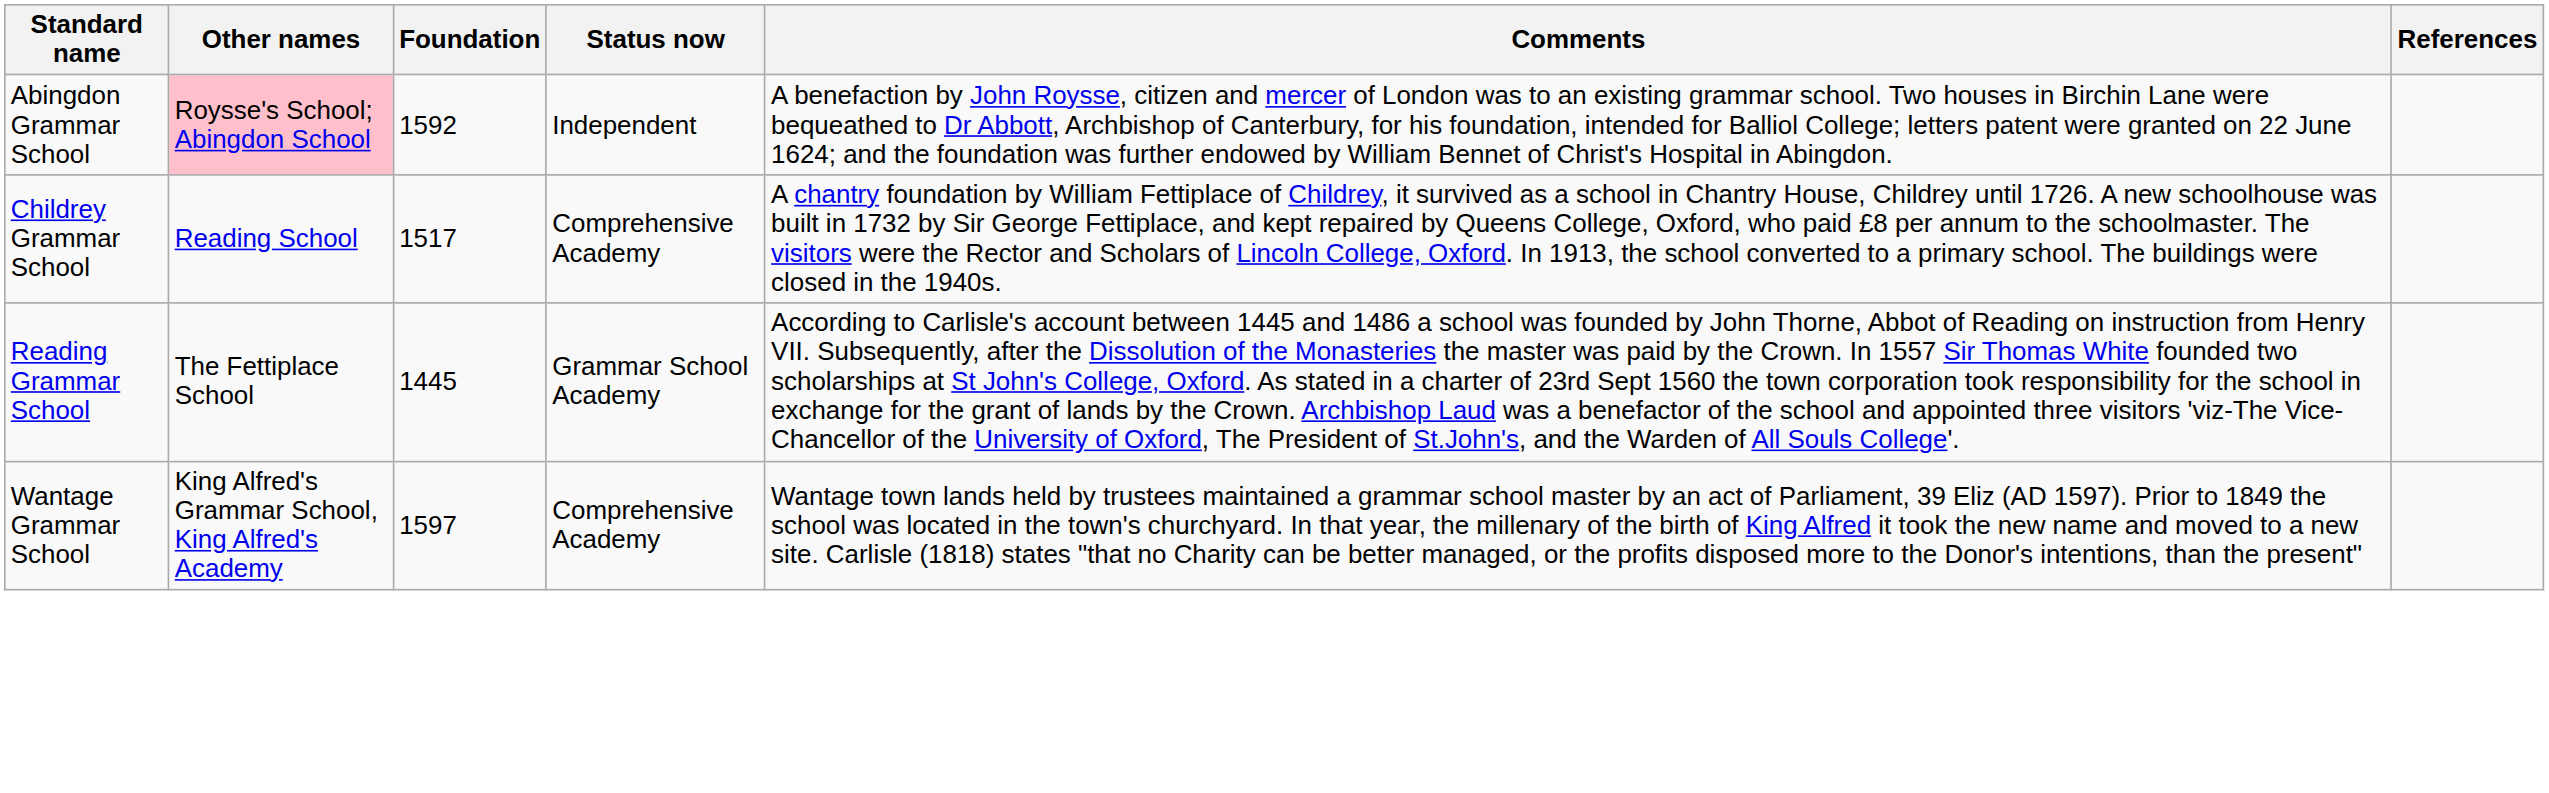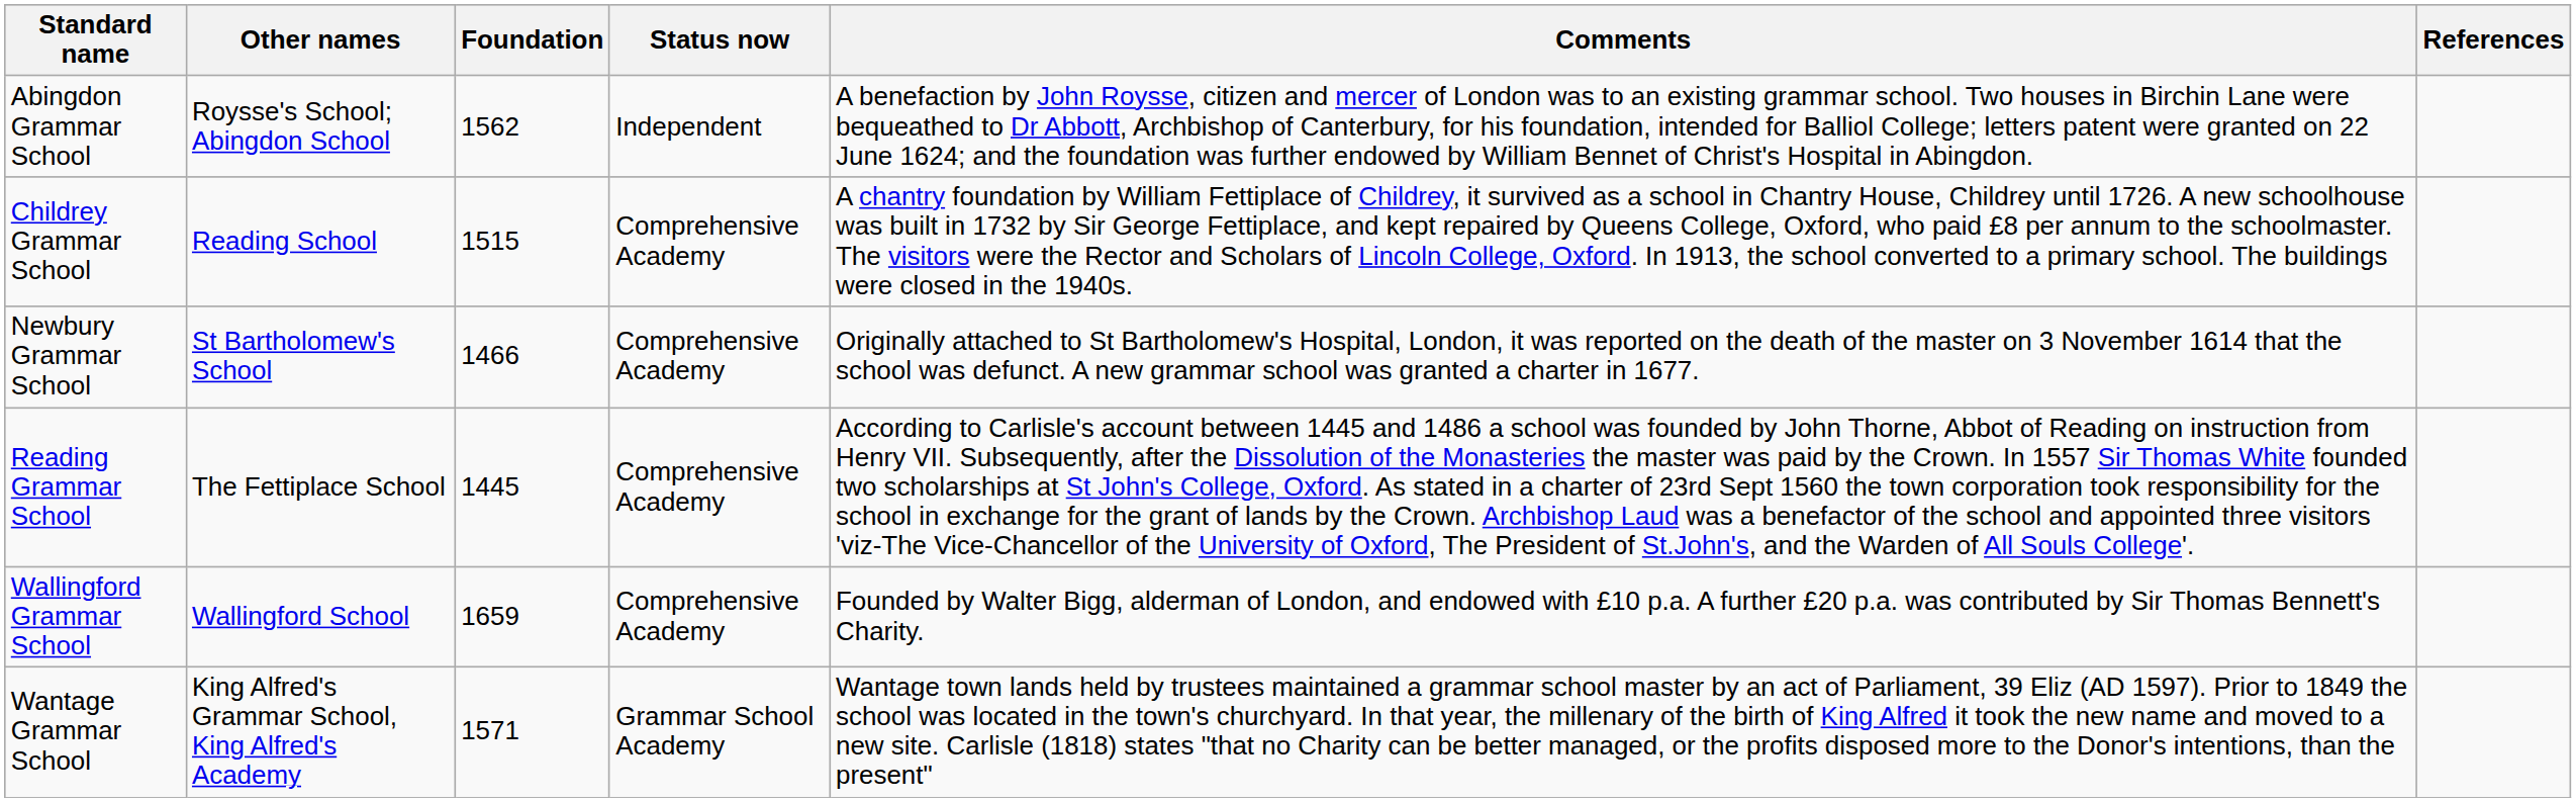 <table class="wikitable sortable">
 <tr>
 <th>Standard name</th>
 <th>Other names</th>
 <th>Foundation</th>
 <th>Status now</th>
 <th>Comments</th>
 <th>References</th>
 </tr>
 <tr>
 <td>Abingdon Grammar School</td>
-<td style="background: pink;">Roysse's School; <a href='#'>Abingdon School</a></td>
-<td>1592</td>
+<td>Roysse's School; <a href='#'>Abingdon School</a></td>
+<td>1562</td>
 <td>Independent</td>
 <td>A benefaction by <a href='#'>John Roysse</a>, citizen and <a href='#'>mercer</a> of London was to an existing grammar school. Two houses in Birchin Lane were bequeathed to <a href='#'>Dr Abbott</a>, Archbishop of Canterbury, for his foundation, intended for Balliol College; letters patent were granted on 22 June 1624; and the foundation was further endowed by William Bennet of Christ's Hospital in Abingdon.</td>
 <td></td>
 </tr>
 <tr>
 <td><a href='#'>Childrey</a> Grammar School</td>
 <td><a href='#'>Reading School</a></td>
-<td>1517</td>
+<td>1515</td>
 <td>Comprehensive Academy</td>
 <td>A <a href='#'>chantry</a> foundation by William Fettiplace of <a href='#'>Childrey</a>, it survived as a school in Chantry House, Childrey until 1726. A new schoolhouse was built in 1732 by Sir George Fettiplace, and kept repaired by Queens College, Oxford, who paid £8 per annum to the schoolmaster. The <a href='#'>visitors</a> were the Rector and Scholars of <a href='#'>Lincoln College, Oxford</a>. In 1913, the school converted to a primary school. The buildings were closed in the 1940s.</td>
+<td></td>
+</tr>
+<tr>
+<td>Newbury Grammar School</td>
+<td><a href='#'>St Bartholomew's School</a></td>
+<td>1466</td>
+<td>Comprehensive Academy</td>
+<td>Originally attached to St Bartholomew's Hospital, London, it was reported on the death of the master on 3 November 1614 that the school was defunct. A new grammar school was granted a charter in 1677.</td>
 <td></td>
 </tr>
 <tr>
 <td><a href='#'>Reading Grammar School</a></td>
 <td>The Fettiplace School</td>
 <td>1445</td>
-<td>Grammar School Academy</td>
+<td>Comprehensive Academy</td>
 <td>According to Carlisle's account between 1445 and 1486 a school was founded by John Thorne, Abbot of Reading on instruction from Henry VII. Subsequently, after the <a href='#'>Dissolution of the Monasteries</a> the master was paid by the Crown. In 1557 <a href='#'>Sir Thomas White</a> founded two scholarships at <a href='#'>St John's College, Oxford</a>. As stated in a charter of 23rd Sept 1560 the town corporation took responsibility for the school in exchange for the grant of lands by the Crown. <a href='#'>Archbishop Laud</a> was a benefactor of the school and appointed three visitors 'viz-The Vice-Chancellor of the <a href='#'>University of Oxford</a>, The President of <a href='#'>St.John's</a>, and the Warden of <a href='#'>All Souls College</a>'.</td>
+<td></td>
+</tr>
+<tr>
+<td><a href='#'>Wallingford Grammar School</a></td>
+<td><a href='#'>Wallingford School</a></td>
+<td>1659</td>
+<td>Comprehensive Academy</td>
+<td>Founded by Walter Bigg, alderman of London, and endowed with £10 p.a. A further £20 p.a. was contributed by Sir Thomas Bennett's Charity.</td>
 <td></td>
 </tr>
 <tr>
 <td>Wantage Grammar School</td>
 <td>King Alfred's Grammar School, <a href='#'>King Alfred's Academy</a></td>
-<td>1597</td>
-<td>Comprehensive Academy</td>
+<td>1571</td>
+<td>Grammar School Academy</td>
 <td>Wantage town lands held by trustees maintained a grammar school master by an act of Parliament, 39 Eliz (AD 1597). Prior to 1849 the school was located in the town's churchyard.  In that year, the millenary of the birth of <a href='#'>King Alfred</a> it took the new name and moved to a new site. Carlisle (1818) states "that no Charity can be better managed, or the profits disposed more to the Donor's intentions, than the present"</td>
 <td></td>
 </tr>
 </table>
